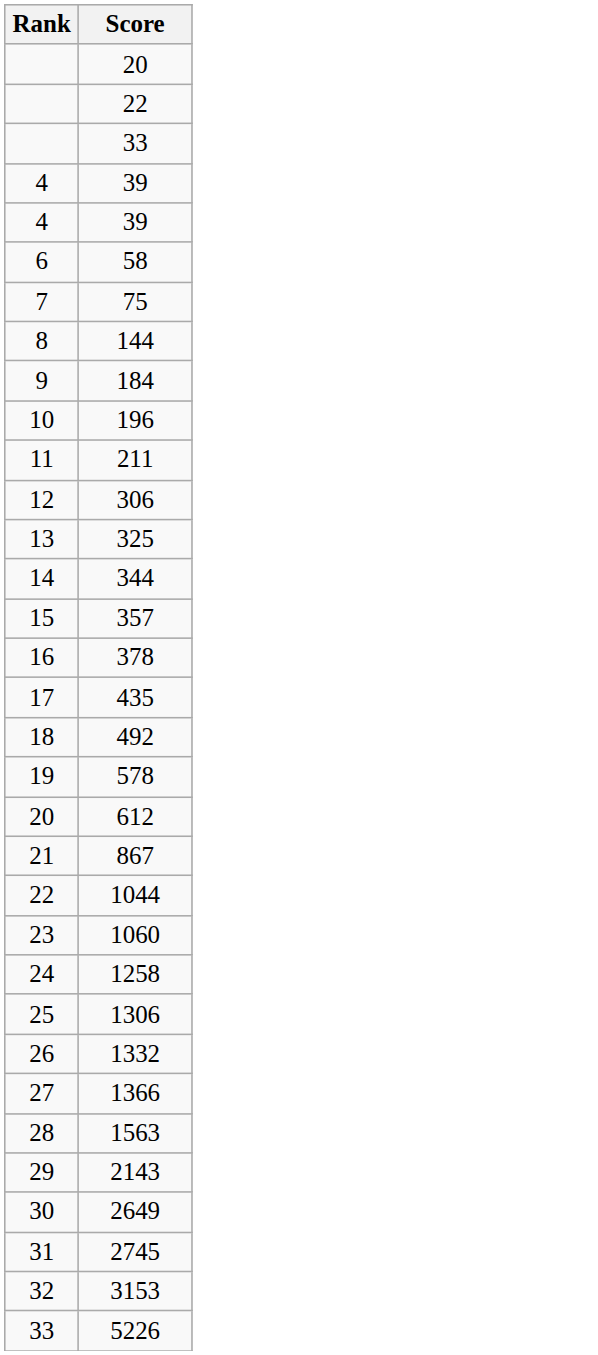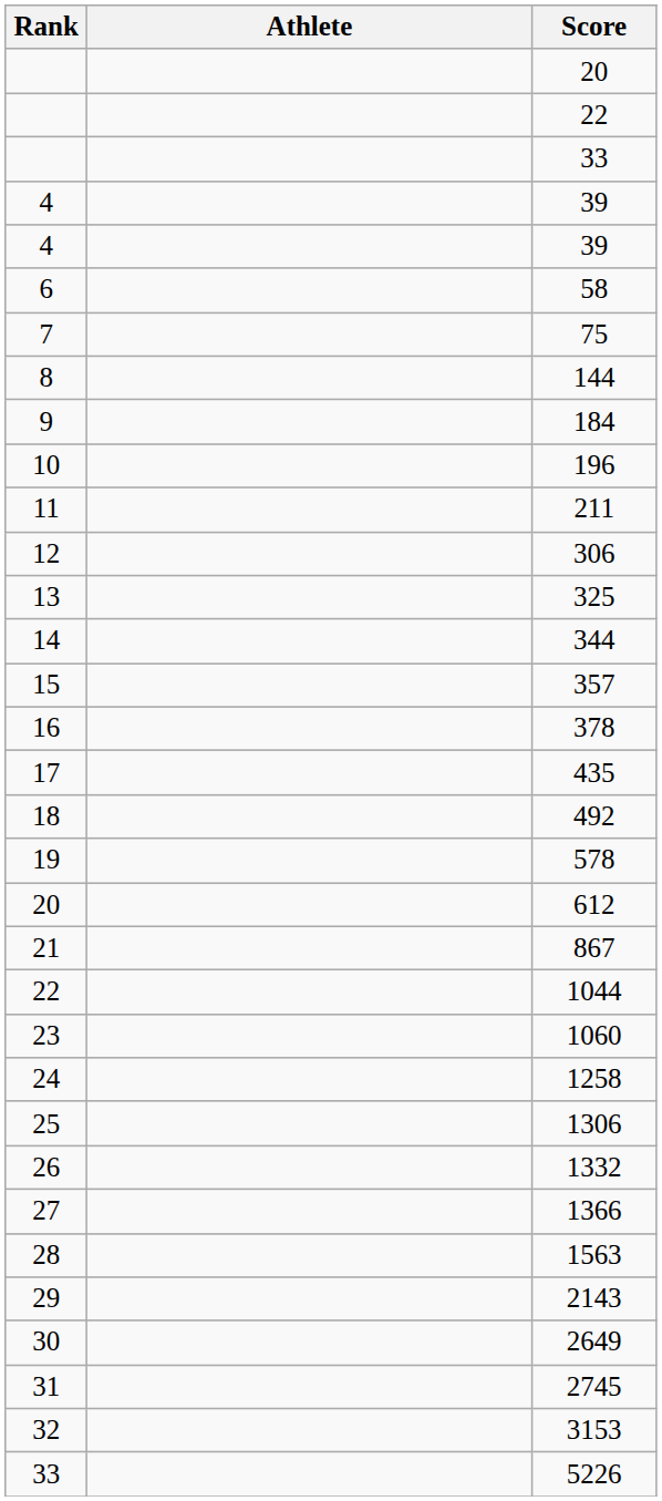 <table class=wikitable style="text-align:center">
 <tr>
 <th width=40>Rank</th>
+<th width=250>Athlete</th>
 <th width=65>Score</th>
 </tr>
 <tr>
 <td></td>
+<td align=left></td>
 <td>20</td>
 </tr>
 <tr>
 <td></td>
+<td align=left></td>
 <td>22</td>
 </tr>
 <tr>
 <td></td>
+<td align=left></td>
 <td>33</td>
 </tr>
 <tr>
 <td>4</td>
+<td align=left></td>
 <td>39</td>
 </tr>
 <tr>
 <td>4</td>
+<td align=left></td>
 <td>39</td>
 </tr>
 <tr>
 <td>6</td>
+<td align=left></td>
 <td>58</td>
 </tr>
 <tr>
 <td>7</td>
+<td align=left></td>
 <td>75</td>
 </tr>
 <tr>
 <td>8</td>
+<td align=left></td>
 <td>144</td>
 </tr>
 <tr>
 <td>9</td>
+<td align=left></td>
 <td>184</td>
 </tr>
 <tr>
 <td>10</td>
+<td align=left></td>
 <td>196</td>
 </tr>
 <tr>
 <td>11</td>
+<td align=left></td>
 <td>211</td>
 </tr>
 <tr>
 <td>12</td>
+<td align=left></td>
 <td>306</td>
 </tr>
 <tr>
 <td>13</td>
+<td align=left></td>
 <td>325</td>
 </tr>
 <tr>
 <td>14</td>
+<td align=left></td>
 <td>344</td>
 </tr>
 <tr>
 <td>15</td>
+<td align=left></td>
 <td>357</td>
 </tr>
 <tr>
 <td>16</td>
+<td align=left></td>
 <td>378</td>
 </tr>
 <tr>
 <td>17</td>
+<td align=left></td>
 <td>435</td>
 </tr>
 <tr>
 <td>18</td>
+<td align=left></td>
 <td>492</td>
 </tr>
 <tr>
 <td>19</td>
+<td align=left></td>
 <td>578</td>
 </tr>
 <tr>
 <td>20</td>
+<td align=left></td>
 <td>612</td>
 </tr>
 <tr>
 <td>21</td>
+<td align=left></td>
 <td>867</td>
 </tr>
 <tr>
 <td>22</td>
+<td align=left></td>
 <td>1044</td>
 </tr>
 <tr>
 <td>23</td>
+<td align=left></td>
 <td>1060</td>
 </tr>
 <tr>
 <td>24</td>
+<td align=left></td>
 <td>1258</td>
 </tr>
 <tr>
 <td>25</td>
+<td align=left></td>
 <td>1306</td>
 </tr>
 <tr>
 <td>26</td>
+<td align=left></td>
 <td>1332</td>
 </tr>
 <tr>
 <td>27</td>
+<td align=left></td>
 <td>1366</td>
 </tr>
 <tr>
 <td>28</td>
+<td align=left></td>
 <td>1563</td>
 </tr>
 <tr>
 <td>29</td>
+<td align=left></td>
 <td>2143</td>
 </tr>
 <tr>
 <td>30</td>
+<td align=left></td>
 <td>2649</td>
 </tr>
 <tr>
 <td>31</td>
+<td align=left></td>
 <td>2745</td>
 </tr>
 <tr>
 <td>32</td>
+<td align=left></td>
 <td>3153</td>
 </tr>
 <tr>
 <td>33</td>
+<td align=left></td>
 <td>5226</td>
 </tr>
 </table>
